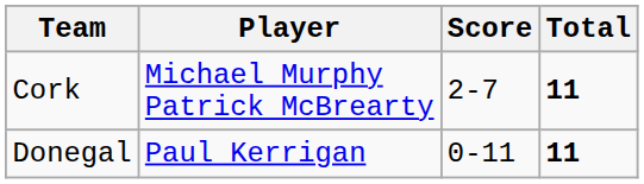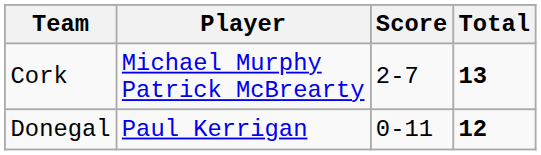 <table class="wikitable">
 <tr>
 <th>Team</th>
 <th>Player</th>
 <th>Score</th>
 <th>Total</th>
 </tr>
 <tr>
 <td>Cork</td>
 <td><a href='#'>Michael Murphy</a><br><a href='#'>Patrick McBrearty</a></td>
 <td>2-7</td>
-<td><strong>11</strong></td>
+<td><strong>13</strong></td>
 </tr>
 <tr>
 <td>Donegal</td>
 <td><a href='#'>Paul Kerrigan</a></td>
 <td>0-11</td>
-<td><strong>11</strong></td>
+<td><strong>12</strong></td>
 </tr>
 </table>
